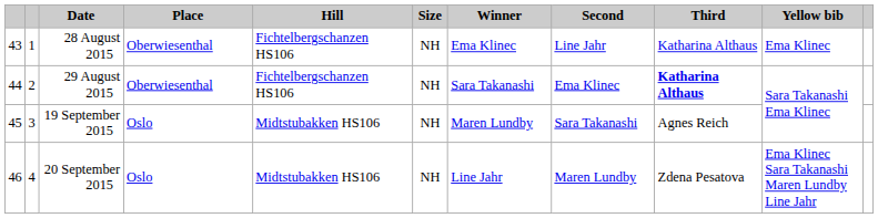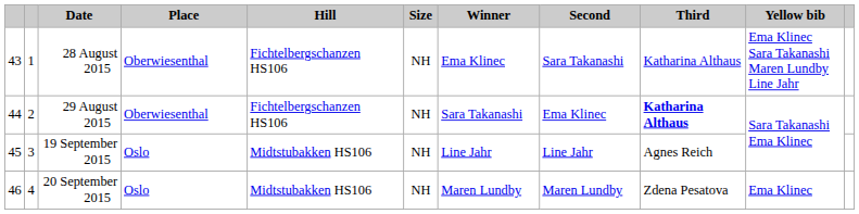 <table class="wikitable plainrowheaders" style="background:#fff; font-size:86%; line-height:16px; border:grey solid 1px; border-collapse:collapse;">
 <tr style="background:#ccc; text-align:center;">
 <th scope="col" style="background:#ccc; width=20 px;"></th>
 <th scope="col" style="background:#ccc; width=30 px;"></th>
 <th scope="col" style="background:#ccc; width:120px;">Date</th>
 <th scope="col" style="background:#ccc; width:200px;">Place</th>
 <th scope="col" style="background:#ccc; width:240px;">Hill</th>
 <th scope="col" style="background:#ccc; width:40px;">Size</th>
 <th scope="col" style="background:#ccc; width:185px;">Winner</th>
 <th scope="col" style="background:#ccc; width:185px;">Second</th>
 <th scope="col" style="background:#ccc; width:185px;">Third</th>
 <th scope="col" style="background:#ccc; width:180px;">Yellow bib</th>
 <th scope="col" style="background:#ccc; width:10px;"></th>
 </tr>
 <tr>
 <td align=center>43</td>
 <td align=center>1</td>
 <td align=right>28 August 2015  </td>
 <td> <a href='#'>Oberwiesenthal</a></td>
 <td><a href='#'>Fichtelbergschanzen</a> HS106</td>
 <td align=center>NH</td>
 <td> <a href='#'>Ema Klinec</a></td>
-<td> <a href='#'>Line Jahr</a></td>
+<td> <a href='#'>Sara Takanashi</a></td>
 <td> <a href='#'>Katharina Althaus</a></td>
-<td> <a href='#'>Ema Klinec</a></td>
+<td> <a href='#'>Ema Klinec</a><br> <a href='#'>Sara Takanashi</a><br> <a href='#'>Maren Lundby</a><br> <a href='#'>Line Jahr</a></td>
 <td></td>
 </tr>
 <tr>
 <td align=center>44</td>
 <td align=center>2</td>
 <td align=right>29 August 2015  </td>
 <td> <a href='#'>Oberwiesenthal</a></td>
 <td><a href='#'>Fichtelbergschanzen</a> HS106</td>
 <td align=center>NH</td>
 <td> <a href='#'>Sara Takanashi</a></td>
 <td> <a href='#'>Ema Klinec</a></td>
 <td><strong> <a href='#'>Katharina Althaus</a></strong></td>
 <td rowspan=2> <a href='#'>Sara Takanashi</a><br> <a href='#'>Ema Klinec</a></td>
 <td></td>
 </tr>
 <tr>
 <td align=center>45</td>
 <td align=center>3</td>
 <td align=right>19 September 2015  </td>
 <td> <a href='#'>Oslo</a></td>
 <td><a href='#'>Midtstubakken</a> HS106</td>
 <td align=center>NH</td>
-<td> <a href='#'>Maren Lundby</a></td>
-<td> <a href='#'>Sara Takanashi</a></td>
+<td> <a href='#'>Line Jahr</a></td>
+<td> <a href='#'>Line Jahr</a></td>
 <td> Agnes Reich</td>
 <td></td>
 </tr>
 <tr>
 <td align=center>46</td>
 <td align=center>4</td>
 <td align=right>20 September 2015  </td>
 <td> <a href='#'>Oslo</a></td>
 <td><a href='#'>Midtstubakken</a> HS106</td>
 <td align=center>NH</td>
-<td> <a href='#'>Line Jahr</a></td>
+<td> <a href='#'>Maren Lundby</a></td>
 <td> <a href='#'>Maren Lundby</a></td>
 <td> Zdena Pesatova</td>
-<td> <a href='#'>Ema Klinec</a><br> <a href='#'>Sara Takanashi</a><br> <a href='#'>Maren Lundby</a><br> <a href='#'>Line Jahr</a></td>
+<td> <a href='#'>Ema Klinec</a></td>
 <td></td>
 </tr>
 </table>
